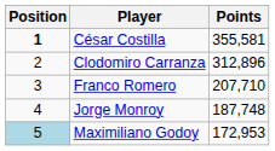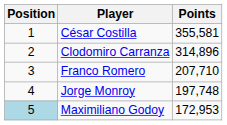 <table class=wikitable>
 <tr>
 <th>Position</th>
 <th>Player</th>
 <th>Points</th>
 </tr>
 <tr>
-<td align=center><strong>1</strong></td>
+<td align=center>1</td>
 <td> <a href='#'>César Costilla</a></td>
 <td align=center>355,581</td>
 </tr>
 <tr>
 <td align=center>2</td>
 <td> <a href='#'>Clodomiro Carranza</a></td>
-<td align=center>312,896</td>
+<td align=center>314,896</td>
 </tr>
 <tr>
 <td align=center>3</td>
 <td> <a href='#'>Franco Romero</a></td>
 <td align=center>207,710</td>
 </tr>
 <tr>
 <td align=center>4</td>
 <td> <a href='#'>Jorge Monroy</a></td>
-<td align=center>187,748</td>
+<td align=center>197,748</td>
 </tr>
 <tr>
 <td align=center style="background: lightblue;">5</td>
 <td> <a href='#'>Maximiliano Godoy</a></td>
 <td align=center>172,953</td>
 </tr>
 </table>
